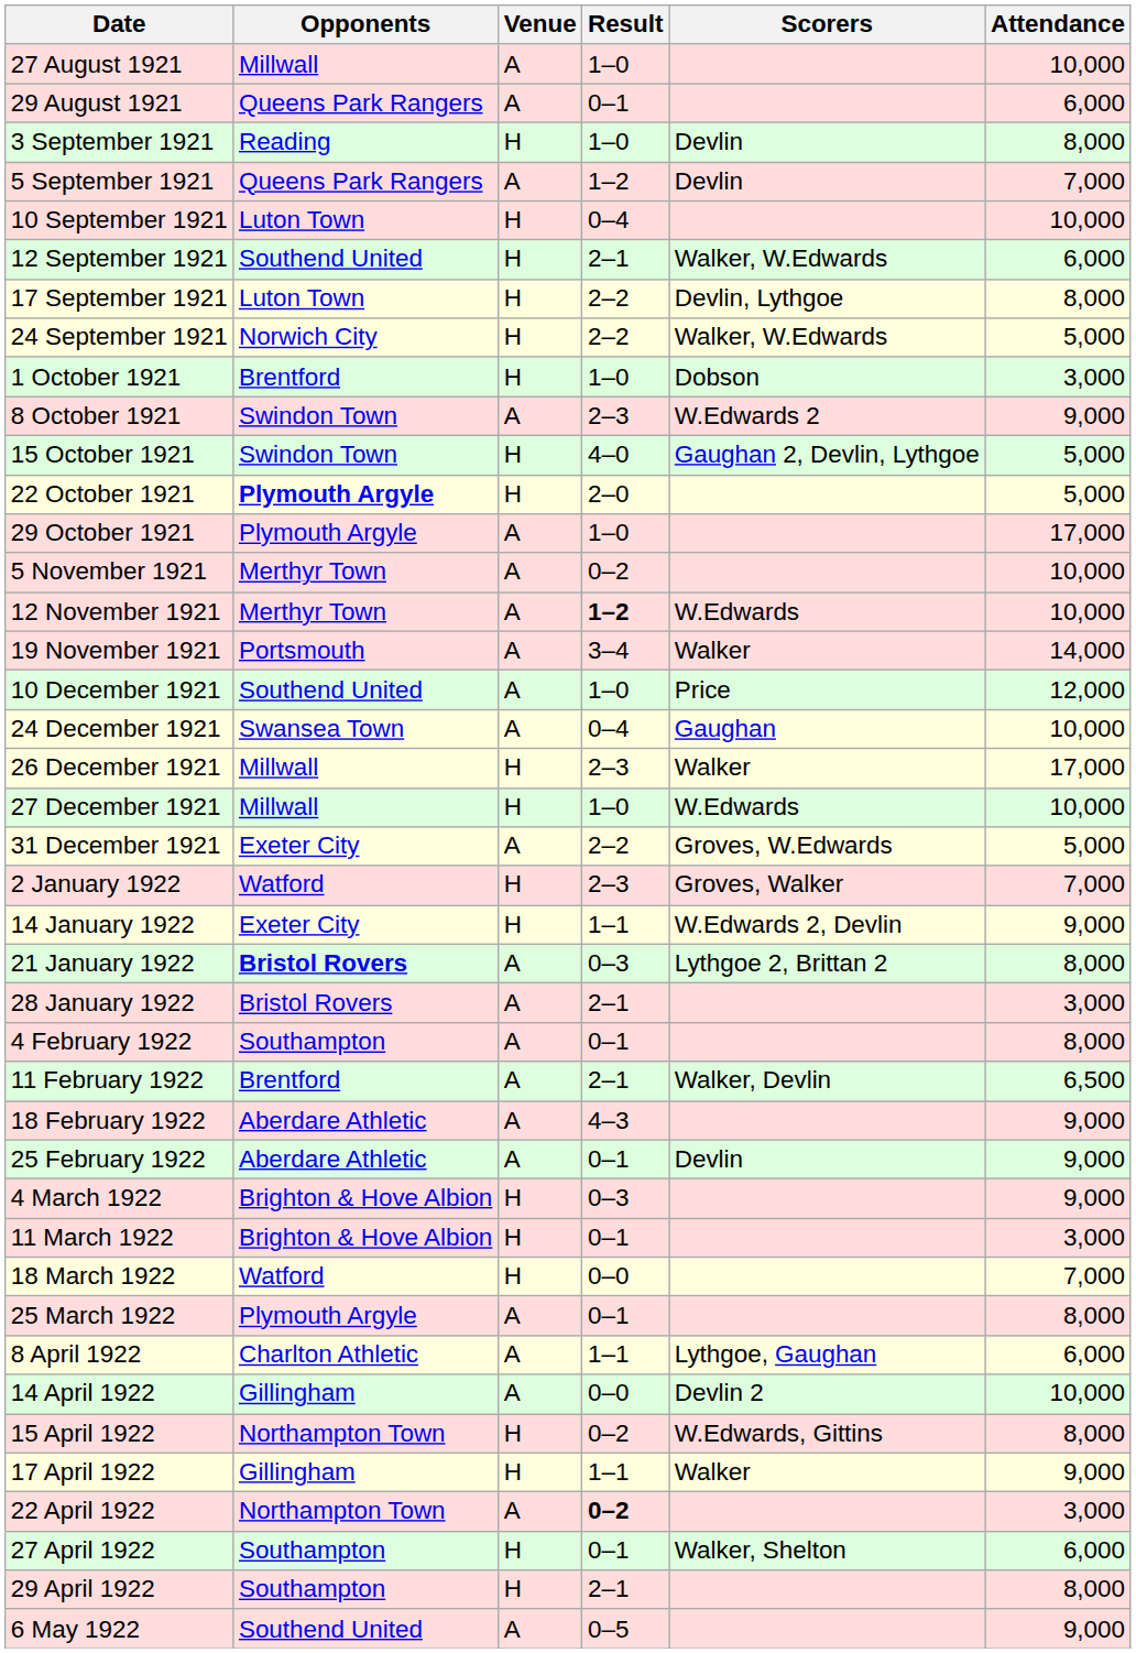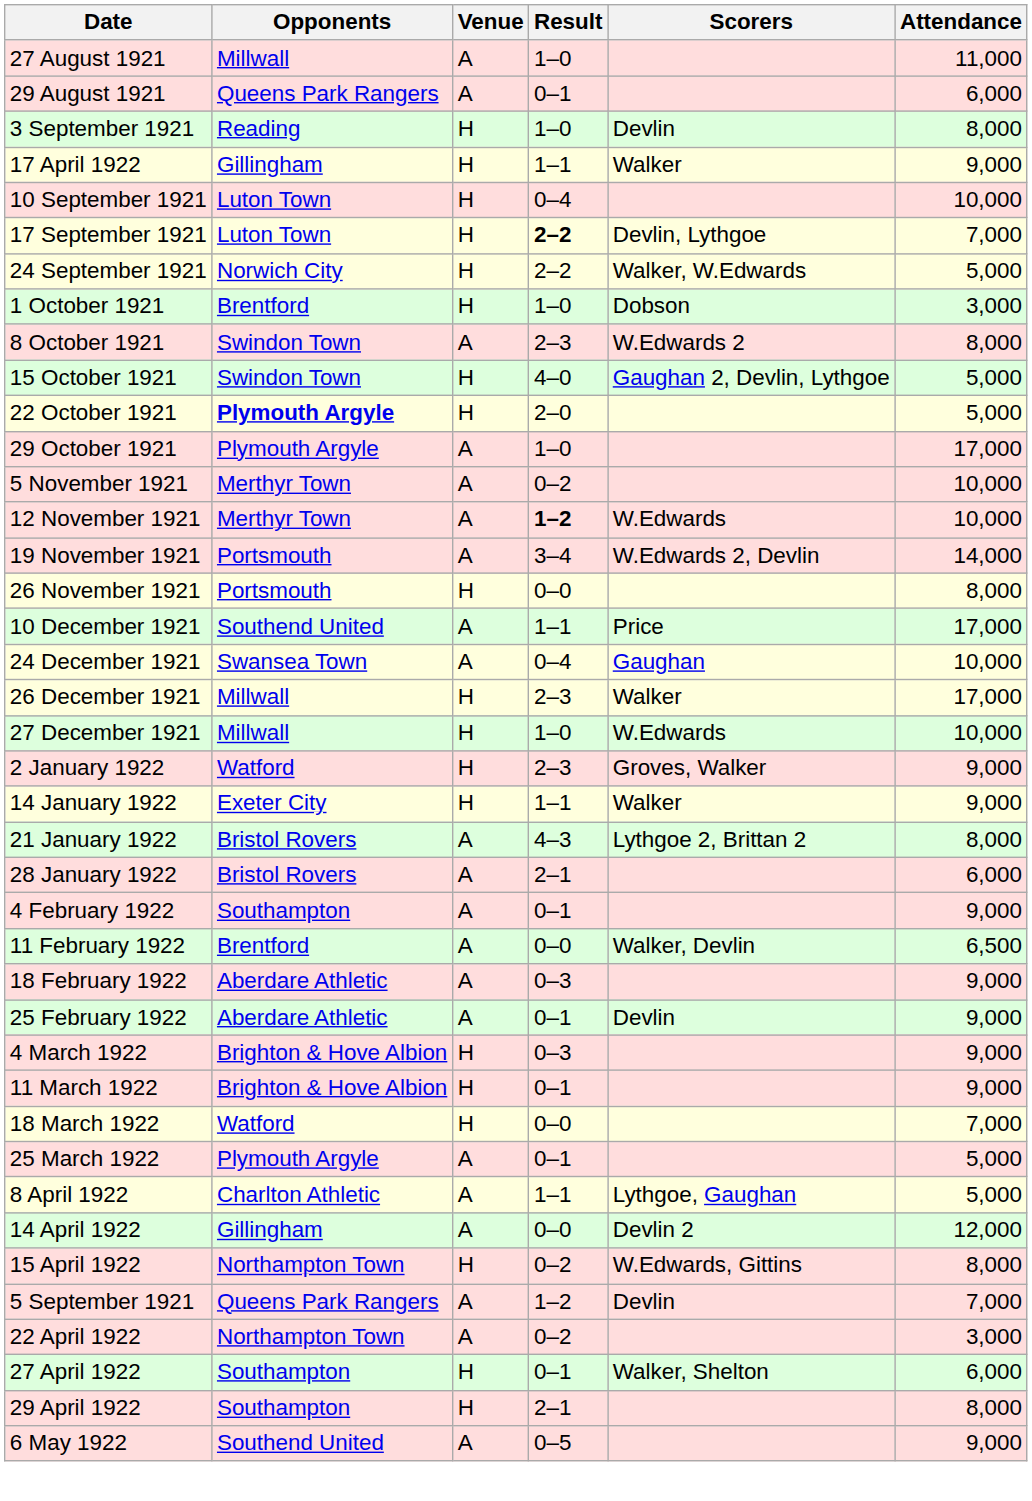 <table class="wikitable sortable">
 <tr>
 <th>Date</th>
 <th>Opponents</th>
 <th>Venue</th>
 <th>Result</th>
 <th>Scorers</th>
 <th>Attendance</th>
 </tr>
 <tr bgcolor="#ffdddd">
 <td>27 August 1921</td>
 <td><a href='#'>Millwall</a></td>
 <td>A</td>
 <td>1–0</td>
 <td></td>
-<td align="right">10,000</td>
+<td align="right">11,000</td>
 </tr>
 <tr bgcolor="#ffdddd">
 <td>29 August 1921</td>
 <td><a href='#'>Queens Park Rangers</a></td>
 <td>A</td>
 <td>0–1</td>
 <td></td>
 <td align="right">6,000</td>
 </tr>
 <tr bgcolor="#ddffdd">
 <td>3 September 1921</td>
 <td><a href='#'>Reading</a></td>
 <td>H</td>
 <td>1–0</td>
 <td>Devlin</td>
 <td align="right">8,000</td>
 </tr>
-<tr bgcolor="#ffdddd">
-<td>5 September 1921</td>
-<td><a href='#'>Queens Park Rangers</a></td>
-<td>A</td>
-<td>1–2</td>
-<td>Devlin</td>
-<td align="right">7,000</td>
+<tr bgcolor="#ffffdd">
+<td>17 April 1922</td>
+<td><a href='#'>Gillingham</a></td>
+<td>H</td>
+<td>1–1</td>
+<td>Walker</td>
+<td align="right">9,000</td>
 </tr>
 <tr bgcolor="#ffdddd">
 <td>10 September 1921</td>
 <td><a href='#'>Luton Town</a></td>
 <td>H</td>
 <td>0–4</td>
 <td></td>
 <td align="right">10,000</td>
 </tr>
-<tr bgcolor="#ddffdd">
-<td>12 September 1921</td>
-<td><a href='#'>Southend United</a></td>
-<td>H</td>
-<td>2–1</td>
-<td>Walker, W.Edwards</td>
-<td align="right">6,000</td>
-</tr>
 <tr bgcolor="#ffffdd">
 <td>17 September 1921</td>
 <td><a href='#'>Luton Town</a></td>
 <td>H</td>
-<td>2–2</td>
+<td><strong>2–2</strong></td>
 <td>Devlin, Lythgoe</td>
-<td align="right">8,000</td>
+<td align="right">7,000</td>
 </tr>
 <tr bgcolor="#ffffdd">
 <td>24 September 1921</td>
 <td><a href='#'>Norwich City</a></td>
 <td>H</td>
 <td>2–2</td>
 <td>Walker, W.Edwards</td>
 <td align="right">5,000</td>
 </tr>
 <tr bgcolor="#ddffdd">
 <td>1 October 1921</td>
 <td><a href='#'>Brentford</a></td>
 <td>H</td>
 <td>1–0</td>
 <td>Dobson</td>
 <td align="right">3,000</td>
 </tr>
 <tr bgcolor="#ffdddd">
 <td>8 October 1921</td>
 <td><a href='#'>Swindon Town</a></td>
 <td>A</td>
 <td>2–3</td>
 <td>W.Edwards 2</td>
-<td align="right">9,000</td>
+<td align="right">8,000</td>
 </tr>
 <tr bgcolor="#ddffdd">
 <td>15 October 1921</td>
 <td><a href='#'>Swindon Town</a></td>
 <td>H</td>
 <td>4–0</td>
 <td><a href='#'>Gaughan</a> 2, Devlin, Lythgoe</td>
 <td align="right">5,000</td>
 </tr>
 <tr bgcolor="#ffffdd">
 <td>22 October 1921</td>
 <td><strong><a href='#'>Plymouth Argyle</a></strong></td>
 <td>H</td>
 <td>2–0</td>
 <td></td>
 <td align="right">5,000</td>
 </tr>
 <tr bgcolor="#ffdddd">
 <td>29 October 1921</td>
 <td><a href='#'>Plymouth Argyle</a></td>
 <td>A</td>
 <td>1–0</td>
 <td></td>
 <td align="right">17,000</td>
 </tr>
 <tr bgcolor="#ffdddd">
 <td>5 November 1921</td>
 <td><a href='#'>Merthyr Town</a></td>
 <td>A</td>
 <td>0–2</td>
 <td></td>
 <td align="right">10,000</td>
 </tr>
 <tr bgcolor="#ffdddd">
 <td>12 November 1921</td>
 <td><a href='#'>Merthyr Town</a></td>
 <td>A</td>
 <td><strong>1–2</strong></td>
 <td>W.Edwards</td>
 <td align="right">10,000</td>
 </tr>
 <tr bgcolor="#ffdddd">
 <td>19 November 1921</td>
 <td><a href='#'>Portsmouth</a></td>
 <td>A</td>
 <td>3–4</td>
-<td>Walker</td>
+<td>W.Edwards 2, Devlin</td>
 <td align="right">14,000</td>
+</tr>
+<tr bgcolor="#ffffdd">
+<td>26 November 1921</td>
+<td><a href='#'>Portsmouth</a></td>
+<td>H</td>
+<td>0–0</td>
+<td></td>
+<td align="right">8,000</td>
 </tr>
 <tr bgcolor="#ddffdd">
 <td>10 December 1921</td>
 <td><a href='#'>Southend United</a></td>
 <td>A</td>
-<td>1–0</td>
+<td>1–1</td>
 <td>Price</td>
-<td align="right">12,000</td>
+<td align="right">17,000</td>
 </tr>
 <tr bgcolor="#ffffdd">
 <td>24 December 1921</td>
 <td><a href='#'>Swansea Town</a></td>
 <td>A</td>
 <td>0–4</td>
 <td><a href='#'>Gaughan</a></td>
 <td align="right">10,000</td>
 </tr>
 <tr bgcolor="#ffffdd">
 <td>26 December 1921</td>
 <td><a href='#'>Millwall</a></td>
 <td>H</td>
 <td>2–3</td>
 <td>Walker</td>
 <td align="right">17,000</td>
 </tr>
 <tr bgcolor="#ddffdd">
 <td>27 December 1921</td>
 <td><a href='#'>Millwall</a></td>
 <td>H</td>
 <td>1–0</td>
 <td>W.Edwards</td>
 <td align="right">10,000</td>
 </tr>
-<tr bgcolor="#ffffdd">
-<td>31 December 1921</td>
-<td><a href='#'>Exeter City</a></td>
-<td>A</td>
-<td>2–2</td>
-<td>Groves, W.Edwards</td>
-<td align="right">5,000</td>
-</tr>
 <tr bgcolor="#ffdddd">
 <td>2 January 1922</td>
 <td><a href='#'>Watford</a></td>
 <td>H</td>
 <td>2–3</td>
 <td>Groves, Walker</td>
-<td align="right">7,000</td>
+<td align="right">9,000</td>
 </tr>
 <tr bgcolor="#ffffdd">
 <td>14 January 1922</td>
 <td><a href='#'>Exeter City</a></td>
 <td>H</td>
 <td>1–1</td>
-<td>W.Edwards 2, Devlin</td>
+<td>Walker</td>
 <td align="right">9,000</td>
 </tr>
 <tr bgcolor="#ddffdd">
 <td>21 January 1922</td>
-<td><strong><a href='#'>Bristol Rovers</a></strong></td>
+<td><a href='#'>Bristol Rovers</a></td>
 <td>A</td>
-<td>0–3</td>
+<td>4–3</td>
 <td>Lythgoe 2, Brittan 2</td>
 <td align="right">8,000</td>
 </tr>
 <tr bgcolor="#ffdddd">
 <td>28 January 1922</td>
 <td><a href='#'>Bristol Rovers</a></td>
 <td>A</td>
 <td>2–1</td>
 <td></td>
-<td align="right">3,000</td>
+<td align="right">6,000</td>
 </tr>
 <tr bgcolor="#ffdddd">
 <td>4 February 1922</td>
 <td><a href='#'>Southampton</a></td>
 <td>A</td>
 <td>0–1</td>
 <td></td>
-<td align="right">8,000</td>
+<td align="right">9,000</td>
 </tr>
 <tr bgcolor="#ddffdd">
 <td>11 February 1922</td>
 <td><a href='#'>Brentford</a></td>
 <td>A</td>
-<td>2–1</td>
+<td>0–0</td>
 <td>Walker, Devlin</td>
 <td align="right">6,500</td>
 </tr>
 <tr bgcolor="#ffdddd">
 <td>18 February 1922</td>
 <td><a href='#'>Aberdare Athletic</a></td>
 <td>A</td>
-<td>4–3</td>
+<td>0–3</td>
 <td></td>
 <td align="right">9,000</td>
 </tr>
 <tr bgcolor="#ddffdd">
 <td>25 February 1922</td>
 <td><a href='#'>Aberdare Athletic</a></td>
 <td>A</td>
 <td>0–1</td>
 <td>Devlin</td>
 <td align="right">9,000</td>
 </tr>
 <tr bgcolor="#ffdddd">
 <td>4 March 1922</td>
 <td><a href='#'>Brighton & Hove Albion</a></td>
 <td>H</td>
 <td>0–3</td>
 <td></td>
 <td align="right">9,000</td>
 </tr>
 <tr bgcolor="#ffdddd">
 <td>11 March 1922</td>
 <td><a href='#'>Brighton & Hove Albion</a></td>
 <td>H</td>
 <td>0–1</td>
 <td></td>
-<td align="right">3,000</td>
+<td align="right">9,000</td>
 </tr>
 <tr bgcolor="#ffffdd">
 <td>18 March 1922</td>
 <td><a href='#'>Watford</a></td>
 <td>H</td>
 <td>0–0</td>
 <td></td>
 <td align="right">7,000</td>
 </tr>
 <tr bgcolor="#ffdddd">
 <td>25 March 1922</td>
 <td><a href='#'>Plymouth Argyle</a></td>
 <td>A</td>
 <td>0–1</td>
 <td></td>
-<td align="right">8,000</td>
+<td align="right">5,000</td>
 </tr>
 <tr bgcolor="#ffffdd">
 <td>8 April 1922</td>
 <td><a href='#'>Charlton Athletic</a></td>
 <td>A</td>
 <td>1–1</td>
 <td>Lythgoe, <a href='#'>Gaughan</a></td>
-<td align="right">6,000</td>
+<td align="right">5,000</td>
 </tr>
 <tr bgcolor="#ddffdd">
 <td>14 April 1922</td>
 <td><a href='#'>Gillingham</a></td>
 <td>A</td>
 <td>0–0</td>
 <td>Devlin 2</td>
-<td align="right">10,000</td>
+<td align="right">12,000</td>
 </tr>
 <tr bgcolor="#ffdddd">
 <td>15 April 1922</td>
 <td><a href='#'>Northampton Town</a></td>
 <td>H</td>
 <td>0–2</td>
 <td>W.Edwards, Gittins</td>
 <td align="right">8,000</td>
 </tr>
-<tr bgcolor="#ffffdd">
-<td>17 April 1922</td>
-<td><a href='#'>Gillingham</a></td>
-<td>H</td>
-<td>1–1</td>
-<td>Walker</td>
-<td align="right">9,000</td>
+<tr bgcolor="#ffdddd">
+<td>5 September 1921</td>
+<td><a href='#'>Queens Park Rangers</a></td>
+<td>A</td>
+<td>1–2</td>
+<td>Devlin</td>
+<td align="right">7,000</td>
 </tr>
 <tr bgcolor="#ffdddd">
 <td>22 April 1922</td>
 <td><a href='#'>Northampton Town</a></td>
 <td>A</td>
-<td><strong>0–2</strong></td>
+<td>0–2</td>
 <td></td>
 <td align="right">3,000</td>
 </tr>
 <tr bgcolor="#ddffdd">
 <td>27 April 1922</td>
 <td><a href='#'>Southampton</a></td>
 <td>H</td>
 <td>0–1</td>
 <td>Walker, Shelton</td>
 <td align="right">6,000</td>
 </tr>
 <tr bgcolor="#ffdddd">
 <td>29 April 1922</td>
 <td><a href='#'>Southampton</a></td>
 <td>H</td>
 <td>2–1</td>
 <td></td>
 <td align="right">8,000</td>
 </tr>
 <tr bgcolor="#ffdddd">
 <td>6 May 1922</td>
 <td><a href='#'>Southend United</a></td>
 <td>A</td>
 <td>0–5</td>
 <td></td>
 <td align="right">9,000</td>
 </tr>
 </table>
